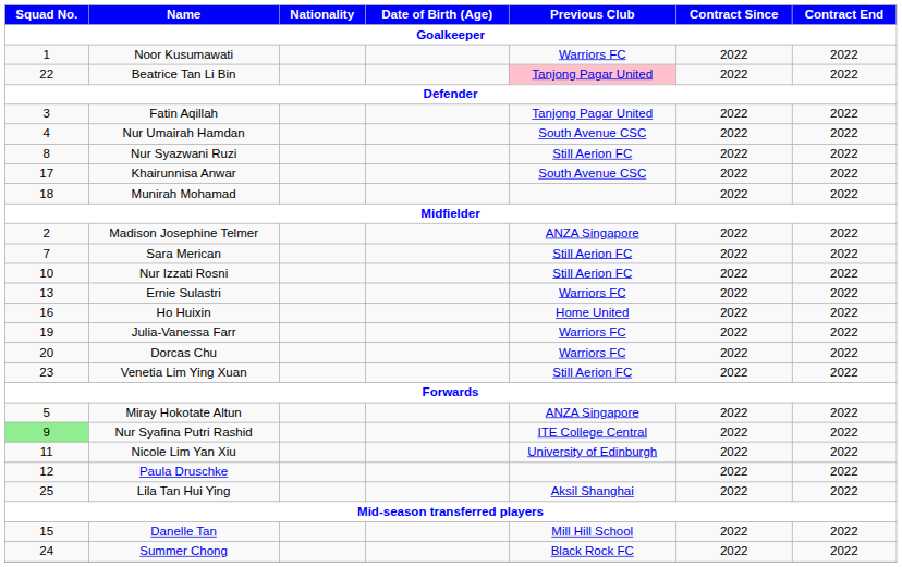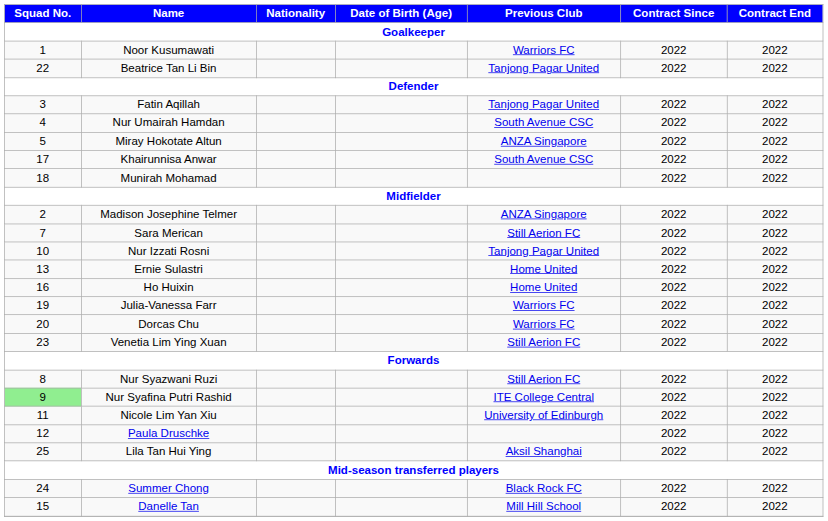 <table class="wikitable" style="text-align:center; font-size:100%; width:90%;">
 <tr>
 <th style="background:Blue; color:white; text-align:center;">Squad No.</th>
 <th style="background:Blue; color:white; text-align:center;">Name</th>
 <th style="background:Blue; color:white; text-align:center;">Nationality</th>
 <th style="background:Blue; color:white; text-align:center;">Date of Birth (Age)</th>
 <th style="background:Blue; color:white; text-align:center;">Previous Club</th>
 <th style="background:Blue; color:white; text-align:center;">Contract Since</th>
 <th style="background:Blue; color:white; text-align:center;">Contract End</th>
 </tr>
 <tr>
 <th colspan="7" style="background:white; color:blue; text-align:center">Goalkeeper</th>
 </tr>
 <tr>
 <td>1</td>
 <td>Noor Kusumawati</td>
 <td></td>
 <td></td>
 <td> <a href='#'>Warriors FC</a></td>
 <td>2022</td>
 <td>2022</td>
 </tr>
 <tr>
 <td>22</td>
 <td>Beatrice Tan Li Bin</td>
 <td></td>
 <td></td>
-<td style="background: pink;"> <a href='#'>Tanjong Pagar United</a></td>
+<td> <a href='#'>Tanjong Pagar United</a></td>
 <td>2022</td>
 <td>2022</td>
 </tr>
 <tr>
 <th colspan="7" style="background:white; color:blue; text-align:center">Defender</th>
 </tr>
 <tr>
 <td>3</td>
 <td>Fatin Aqillah</td>
 <td></td>
 <td></td>
 <td> <a href='#'>Tanjong Pagar United</a></td>
 <td>2022</td>
 <td>2022</td>
 </tr>
 <tr>
 <td>4</td>
 <td>Nur Umairah Hamdan</td>
 <td></td>
 <td></td>
 <td> <a href='#'>South Avenue CSC</a></td>
 <td>2022</td>
 <td>2022</td>
 </tr>
 <tr>
-<td>8</td>
-<td>Nur Syazwani Ruzi</td>
+<td>5</td>
+<td>Miray Hokotate Altun</td>
 <td></td>
 <td></td>
-<td> <a href='#'>Still Aerion FC</a></td>
+<td> <a href='#'>ANZA Singapore</a></td>
 <td>2022</td>
 <td>2022</td>
 </tr>
 <tr>
 <td>17</td>
 <td>Khairunnisa Anwar</td>
 <td></td>
 <td></td>
 <td> <a href='#'>South Avenue CSC</a></td>
 <td>2022</td>
 <td>2022</td>
 </tr>
 <tr>
 <td>18</td>
 <td>Munirah Mohamad</td>
 <td></td>
 <td></td>
 <td></td>
 <td>2022</td>
 <td>2022</td>
 </tr>
 <tr>
 <th colspan="7" style="background:white; color:blue; text-align:center">Midfielder</th>
 </tr>
 <tr>
 <td>2</td>
 <td>Madison Josephine Telmer</td>
 <td></td>
 <td></td>
 <td> <a href='#'>ANZA Singapore</a></td>
 <td>2022</td>
 <td>2022</td>
 </tr>
 <tr>
 <td>7</td>
 <td>Sara Merican</td>
 <td></td>
 <td></td>
 <td> <a href='#'>Still Aerion FC</a></td>
 <td>2022</td>
 <td>2022</td>
 </tr>
 <tr>
 <td>10</td>
 <td>Nur Izzati Rosni</td>
 <td></td>
 <td></td>
-<td> <a href='#'>Still Aerion FC</a></td>
+<td> <a href='#'>Tanjong Pagar United</a></td>
 <td>2022</td>
 <td>2022</td>
 </tr>
 <tr>
 <td>13</td>
 <td>Ernie Sulastri</td>
 <td></td>
 <td></td>
-<td> <a href='#'>Warriors FC</a></td>
+<td> <a href='#'>Home United</a></td>
 <td>2022</td>
 <td>2022</td>
 </tr>
 <tr>
 <td>16</td>
 <td>Ho Huixin</td>
 <td></td>
 <td></td>
 <td> <a href='#'>Home United</a></td>
 <td>2022</td>
 <td>2022</td>
 </tr>
 <tr>
 <td>19</td>
 <td>Julia-Vanessa Farr</td>
 <td></td>
 <td></td>
 <td> <a href='#'>Warriors FC</a></td>
 <td>2022</td>
 <td>2022</td>
 </tr>
 <tr>
 <td>20</td>
 <td>Dorcas Chu</td>
 <td></td>
 <td></td>
 <td> <a href='#'>Warriors FC</a></td>
 <td>2022</td>
 <td>2022</td>
 </tr>
 <tr>
 <td>23</td>
 <td>Venetia Lim Ying Xuan</td>
 <td></td>
 <td></td>
 <td> <a href='#'>Still Aerion FC</a></td>
 <td>2022</td>
 <td>2022</td>
 </tr>
 <tr>
 <th colspan="7" style="background:white; color:blue; text-align:center">Forwards</th>
 </tr>
 <tr>
-<td>5</td>
-<td>Miray Hokotate Altun</td>
+<td>8</td>
+<td>Nur Syazwani Ruzi</td>
 <td></td>
 <td></td>
-<td> <a href='#'>ANZA Singapore</a></td>
+<td> <a href='#'>Still Aerion FC</a></td>
 <td>2022</td>
 <td>2022</td>
 </tr>
 <tr>
 <td style="background: lightgreen;">9</td>
 <td>Nur Syafina Putri Rashid</td>
 <td></td>
 <td></td>
 <td> <a href='#'>ITE College Central</a></td>
 <td>2022</td>
 <td>2022</td>
 </tr>
 <tr>
 <td>11</td>
 <td>Nicole Lim Yan Xiu</td>
 <td></td>
 <td></td>
 <td> <a href='#'>University of Edinburgh</a></td>
 <td>2022</td>
 <td>2022</td>
 </tr>
 <tr>
 <td>12</td>
 <td><a href='#'>Paula Druschke</a></td>
 <td></td>
 <td></td>
 <td></td>
 <td>2022</td>
 <td>2022</td>
 </tr>
 <tr>
 <td>25</td>
 <td>Lila Tan Hui Ying</td>
 <td></td>
 <td></td>
 <td> <a href='#'>Aksil Shanghai</a></td>
 <td>2022</td>
 <td>2022</td>
 </tr>
 <tr>
 <th colspan="7" style="background:white; color:blue; text-align:center">Mid-season transferred players</th>
 </tr>
 <tr>
+<td>24</td>
+<td><a href='#'>Summer Chong</a></td>
+<td></td>
+<td></td>
+<td> <a href='#'>Black Rock FC</a></td>
+<td>2022</td>
+<td>2022</td>
+</tr>
+<tr>
 <td>15</td>
 <td><a href='#'>Danelle Tan</a></td>
 <td></td>
 <td></td>
 <td> <a href='#'>Mill Hill School</a></td>
 <td>2022</td>
 <td>2022</td>
 </tr>
 <tr>
-<td>24</td>
-<td><a href='#'>Summer Chong</a></td>
-<td></td>
-<td></td>
-<td> <a href='#'>Black Rock FC</a></td>
-<td>2022</td>
-<td>2022</td>
-</tr>
-<tr>
 </tr>
 </table>
